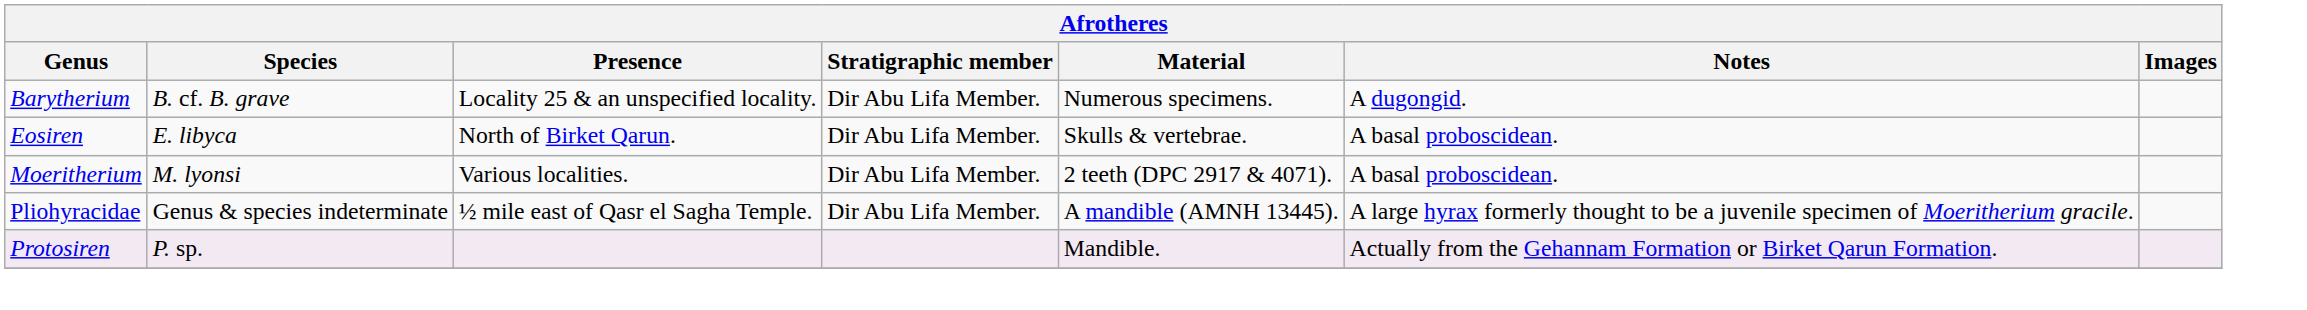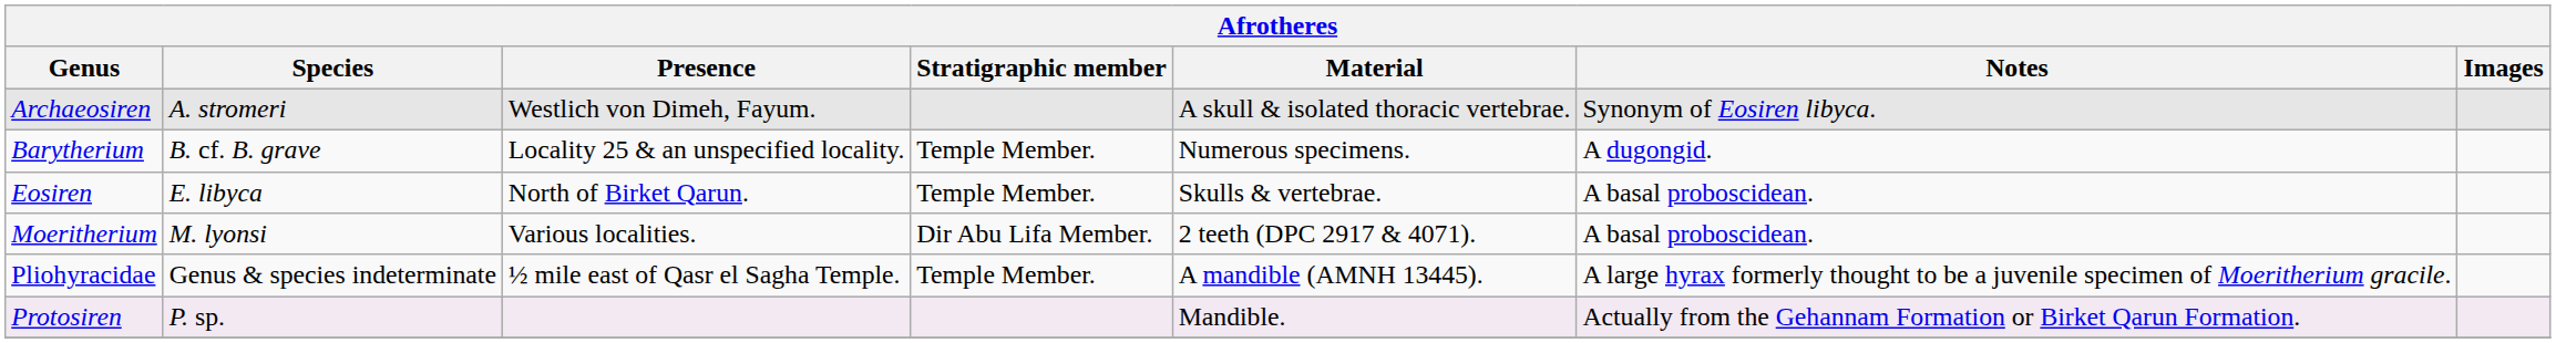 <table class="wikitable" align="center">
 <tr>
 <th colspan="7" align="center"><strong><a href='#'>Afrotheres</a></strong></th>
 </tr>
 <tr>
 <th>Genus</th>
 <th>Species</th>
 <th>Presence</th>
 <th><strong>Stratigraphic member</strong></th>
 <th><strong>Material</strong></th>
 <th>Notes</th>
 <th>Images</th>
 </tr>
 <tr>
+<td style="background:#E6E6E6;"><em><a href='#'>Archaeosiren</a></em></td>
+<td style="background:#E6E6E6;"><em>A. stromeri</em></td>
+<td style="background:#E6E6E6;">Westlich von Dimeh, Fayum.</td>
+<td style="background:#E6E6E6;"></td>
+<td style="background:#E6E6E6;">A skull & isolated thoracic vertebrae.</td>
+<td style="background:#E6E6E6;">Synonym of <em><a href='#'>Eosiren</a> libyca</em>.</td>
+<td style="background:#E6E6E6;"></td>
+</tr>
+<tr>
 <td><em><a href='#'>Barytherium</a></em></td>
 <td><em>B.</em> cf. <em>B. grave</em></td>
 <td>Locality 25 & an unspecified locality.</td>
-<td>Dir Abu Lifa Member.</td>
+<td>Temple Member.</td>
 <td>Numerous specimens.</td>
 <td>A <a href='#'>dugongid</a>.</td>
 <td></td>
 </tr>
 <tr>
 <td><em><a href='#'>Eosiren</a></em></td>
 <td><em>E. libyca</em></td>
 <td>North of <a href='#'>Birket Qarun</a>.</td>
-<td>Dir Abu Lifa Member.</td>
+<td>Temple Member.</td>
 <td>Skulls & vertebrae.</td>
 <td>A basal <a href='#'>proboscidean</a>.</td>
 <td></td>
 </tr>
 <tr>
 <td><em><a href='#'>Moeritherium</a></em></td>
 <td><em>M. lyonsi</em></td>
 <td>Various localities.</td>
 <td>Dir Abu Lifa Member.</td>
 <td>2 teeth (DPC 2917 & 4071).</td>
 <td>A basal <a href='#'>proboscidean</a>.</td>
 <td></td>
 </tr>
 <tr>
 <td><a href='#'>Pliohyracidae</a></td>
 <td>Genus & species indeterminate</td>
 <td>½ mile east of Qasr el Sagha Temple.</td>
-<td>Dir Abu Lifa Member.</td>
+<td>Temple Member.</td>
 <td>A <a href='#'>mandible</a> (AMNH 13445).</td>
 <td>A large <a href='#'>hyrax</a> formerly thought to be a juvenile specimen of <em><a href='#'>Moeritherium</a> gracile</em>.</td>
 <td></td>
 </tr>
 <tr>
 <td style="background:#f3e9f3;"><em><a href='#'>Protosiren</a></em></td>
 <td style="background:#f3e9f3;"><em>P.</em> sp.</td>
 <td style="background:#f3e9f3;"></td>
 <td style="background:#f3e9f3;"></td>
 <td style="background:#f3e9f3;">Mandible.</td>
 <td style="background:#f3e9f3;">Actually from the <a href='#'>Gehannam Formation</a> or <a href='#'>Birket Qarun Formation</a>.</td>
 <td style="background:#f3e9f3;"></td>
 </tr>
 <tr>
 </tr>
 </table>
